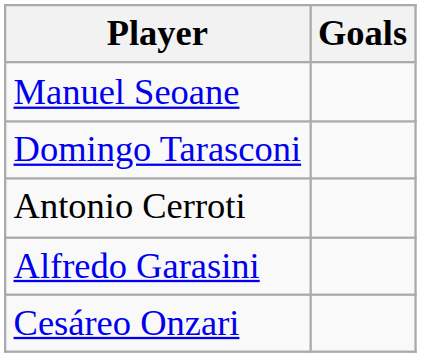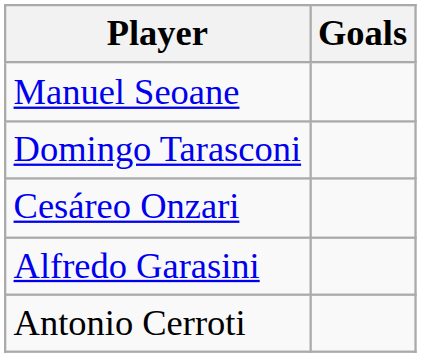 <table class="wikitable sortable">
 <tr>
 <th>Player</th>
 <th>Goals</th>
 </tr>
 <tr>
 <td> <a href='#'>Manuel Seoane</a> </td>
 <td></td>
 </tr>
 <tr>
 <td> <a href='#'>Domingo Tarasconi</a></td>
 <td></td>
 </tr>
 <tr>
-<td> Antonio Cerroti</td>
+<td> <a href='#'>Cesáreo Onzari</a> </td>
 <td></td>
 </tr>
 <tr>
 <td> <a href='#'>Alfredo Garasini</a></td>
 <td></td>
 </tr>
 <tr>
-<td> <a href='#'>Cesáreo Onzari</a> </td>
+<td> Antonio Cerroti</td>
 <td></td>
 </tr>
 </table>
